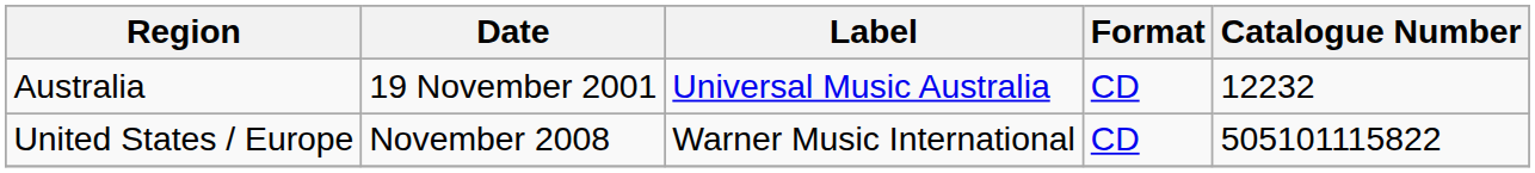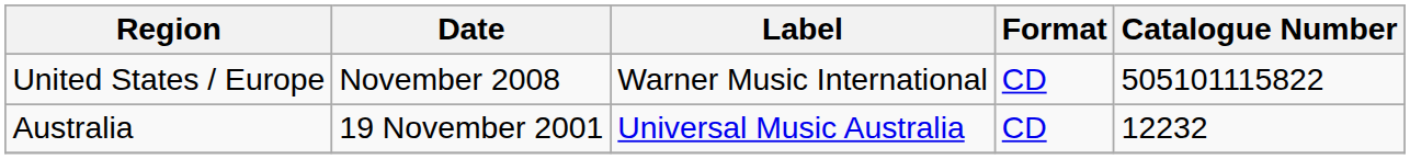 <table class="wikitable">
 <tr>
 <th>Region</th>
 <th>Date</th>
 <th>Label</th>
 <th>Format</th>
 <th>Catalogue Number</th>
 </tr>
 <tr>
+<td>United States / Europe</td>
+<td>November 2008</td>
+<td>Warner Music International</td>
+<td><a href='#'>CD</a></td>
+<td>505101115822</td>
+</tr>
+<tr>
 <td>Australia</td>
 <td>19 November 2001</td>
 <td><a href='#'>Universal Music Australia</a></td>
 <td><a href='#'>CD</a></td>
 <td>12232</td>
 </tr>
 <tr>
-<td>United States / Europe</td>
-<td>November 2008</td>
-<td>Warner Music International</td>
-<td><a href='#'>CD</a></td>
-<td>505101115822</td>
-</tr>
-<tr>
 </tr>
 </table>
